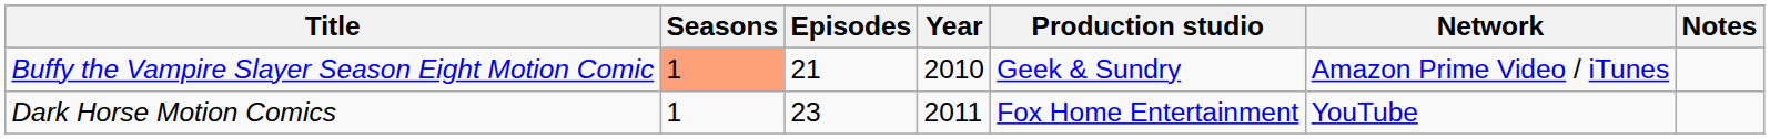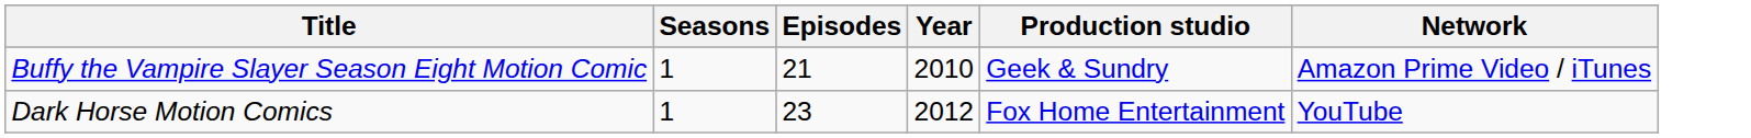 <table class="wikitable sortable">
 <tr style="background:#b0c4de;">
 <th>Title</th>
 <th>Seasons</th>
 <th>Episodes</th>
 <th>Year</th>
 <th>Production studio</th>
 <th>Network</th>
-<th>Notes</th>
 </tr>
 <tr>
 <td><em><a href='#'>Buffy the Vampire Slayer Season Eight Motion Comic</a></em></td>
-<td style="background: lightsalmon;">1</td>
+<td>1</td>
 <td>21</td>
 <td>2010</td>
 <td><a href='#'>Geek & Sundry</a></td>
 <td><a href='#'>Amazon Prime Video</a> / <a href='#'>iTunes</a></td>
-<td></td>
 </tr>
 <tr>
 <td><em>Dark Horse Motion Comics</em></td>
 <td>1</td>
 <td>23</td>
-<td>2011</td>
+<td>2012</td>
 <td><a href='#'>Fox Home Entertainment</a></td>
 <td><a href='#'>YouTube</a></td>
-<td></td>
 </tr>
 </table>
